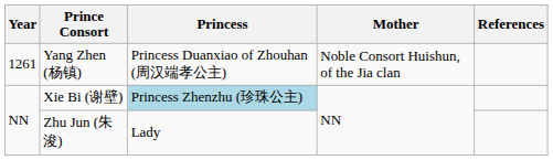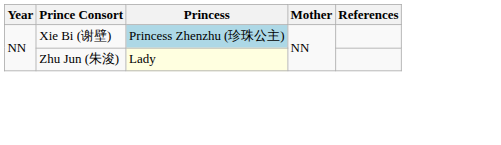 <table class="wikitable">
 <tr>
 <th>Year</th>
 <th>Prince Consort</th>
 <th>Princess</th>
 <th>Mother</th>
 <th>References</th>
-</tr>
-<tr>
-<td>1261</td>
-<td>Yang Zhen (杨镇)</td>
-<td>Princess Duanxiao of Zhouhan (周汉端孝公主)</td>
-<td>Noble Consort Huishun, of the Jia clan</td>
-<td></td>
 </tr>
 <tr>
 <td rowspan="2">NN</td>
 <td>Xie Bi (谢壁)</td>
 <td style="background: lightblue;">Princess Zhenzhu (珍珠公主)</td>
 <td rowspan="2">NN</td>
 <td></td>
 </tr>
 <tr>
 <td>Zhu Jun (朱浚)</td>
-<td>Lady</td>
+<td style="background: lightyellow;">Lady</td>
 <td></td>
 </tr>
 </table>
